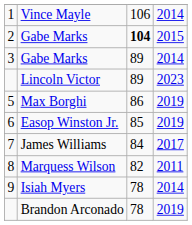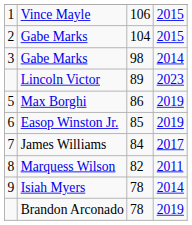 <table class="wikitable">
 <tr>
 </tr>
 <tr>
 <td>1</td>
 <td><a href='#'>Vince Mayle</a></td>
 <td>106</td>
-<td><a href='#'>2014</a></td>
+<td><a href='#'>2015</a></td>
 </tr>
 <tr>
 <td>2</td>
 <td><a href='#'>Gabe Marks</a></td>
-<td><strong>104</strong></td>
+<td>104</td>
 <td><a href='#'>2015</a></td>
 </tr>
 <tr>
 <td>3</td>
 <td><a href='#'>Gabe Marks</a></td>
-<td>89</td>
+<td>98</td>
 <td><a href='#'>2014</a></td>
 </tr>
 <tr>
 <td></td>
 <td><a href='#'>Lincoln Victor</a></td>
 <td>89</td>
 <td><a href='#'>2023</a></td>
 </tr>
 <tr>
 <td>5</td>
 <td><a href='#'>Max Borghi</a></td>
 <td>86</td>
 <td><a href='#'>2019</a></td>
 </tr>
 <tr>
 <td>6</td>
 <td><a href='#'>Easop Winston Jr.</a></td>
 <td>85</td>
 <td><a href='#'>2019</a></td>
 </tr>
 <tr>
 <td>7</td>
 <td>James Williams</td>
 <td>84</td>
 <td><a href='#'>2017</a></td>
 </tr>
 <tr>
 <td>8</td>
 <td><a href='#'>Marquess Wilson</a></td>
 <td>82</td>
 <td><a href='#'>2011</a></td>
 </tr>
 <tr>
 <td>9</td>
 <td><a href='#'>Isiah Myers</a></td>
 <td>78</td>
 <td><a href='#'>2014</a></td>
 </tr>
 <tr>
 <td></td>
 <td>Brandon Arconado</td>
 <td>78</td>
 <td><a href='#'>2019</a></td>
 </tr>
 </table>
